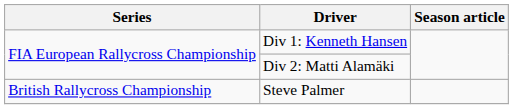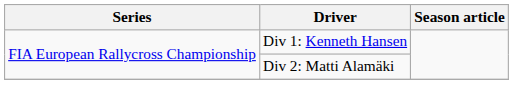 <table class="wikitable" style="font-size: 87%;">
 <tr>
 <th>Series</th>
 <th>Driver</th>
 <th>Season article</th>
 </tr>
 <tr>
 <td rowspan=2><a href='#'>FIA European Rallycross Championship</a></td>
 <td>Div 1:  <a href='#'>Kenneth Hansen</a></td>
 <td rowspan=2></td>
 </tr>
 <tr>
 <td>Div 2:  Matti Alamäki</td>
 </tr>
 <tr>
-<td><a href='#'>British Rallycross Championship</a></td>
-<td> Steve Palmer</td>
-<td></td>
-</tr>
-<tr>
 </tr>
 </table>
